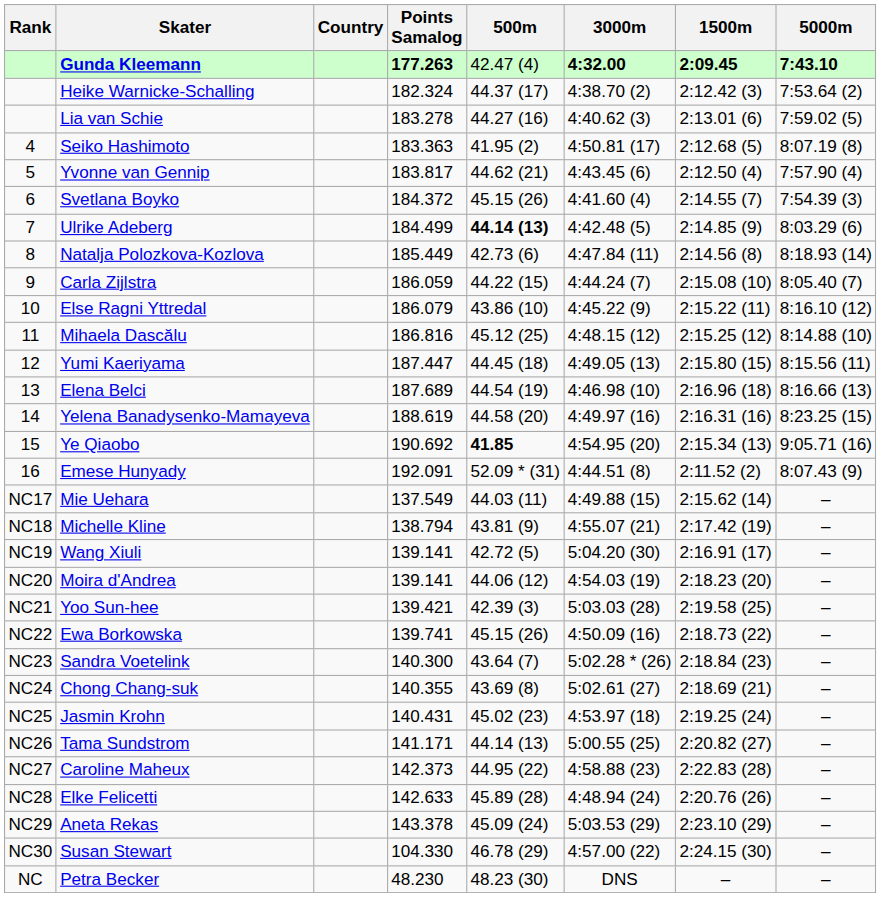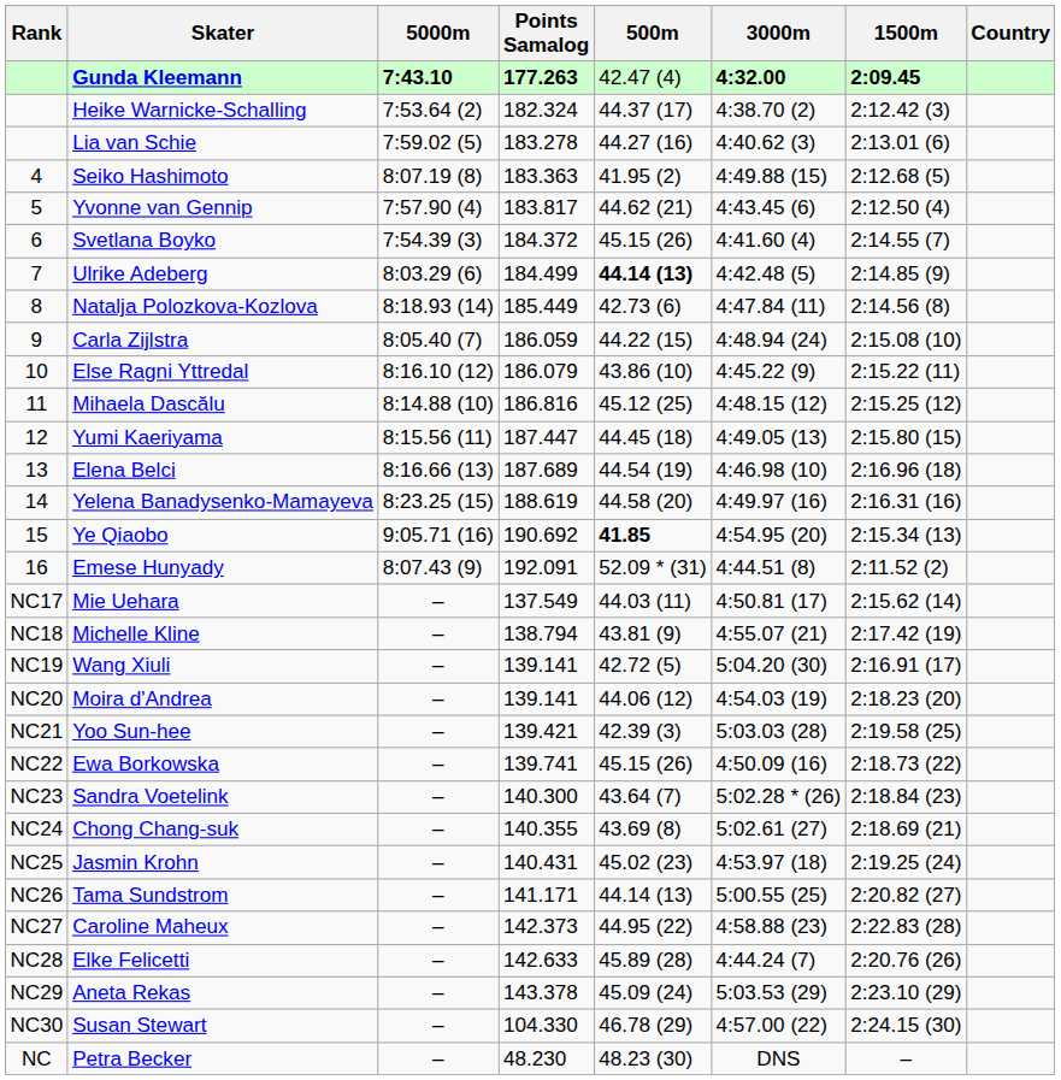 <table class="wikitable sortable" style="text-align:left">
 <tr>
 <th>Rank</th>
 <th>Skater</th>
-<th>Country</th>
+<th>5000m</th>
 <th>Points <br> Samalog</th>
 <th>500m</th>
 <th>3000m</th>
 <th>1500m</th>
-<th>5000m</th>
+<th>Country</th>
 </tr>
 <tr bgcolor=ccffcc>
 <td style="text-align:center"></td>
 <td><strong><a href='#'>Gunda Kleemann</a></strong></td>
-<td></td>
+<td><strong>7:43.10</strong> </td>
 <td><strong>177.263</strong></td>
 <td>42.47 (4)</td>
 <td><strong>4:32.00</strong> </td>
 <td><strong>2:09.45</strong> </td>
-<td><strong>7:43.10</strong> </td>
+<td></td>
 </tr>
 <tr>
 <td style="text-align:center"></td>
 <td><a href='#'>Heike Warnicke-Schalling</a></td>
-<td></td>
+<td>7:53.64 (2)</td>
 <td>182.324</td>
 <td>44.37 (17)</td>
 <td>4:38.70 (2)</td>
 <td>2:12.42 (3)</td>
-<td>7:53.64 (2)</td>
+<td></td>
 </tr>
 <tr>
 <td style="text-align:center"></td>
 <td><a href='#'>Lia van Schie</a></td>
-<td></td>
+<td>7:59.02 (5)</td>
 <td>183.278</td>
 <td>44.27 (16)</td>
 <td>4:40.62 (3)</td>
 <td>2:13.01 (6)</td>
-<td>7:59.02 (5)</td>
+<td></td>
 </tr>
 <tr>
 <td style="text-align:center">4</td>
 <td><a href='#'>Seiko Hashimoto</a></td>
-<td></td>
+<td>8:07.19 (8)</td>
 <td>183.363</td>
 <td>41.95 (2)</td>
-<td>4:50.81 (17)</td>
+<td>4:49.88 (15)</td>
 <td>2:12.68 (5)</td>
-<td>8:07.19 (8)</td>
+<td></td>
 </tr>
 <tr>
 <td style="text-align:center">5</td>
 <td><a href='#'>Yvonne van Gennip</a></td>
-<td></td>
+<td>7:57.90 (4)</td>
 <td>183.817</td>
 <td>44.62 (21)</td>
 <td>4:43.45 (6)</td>
 <td>2:12.50 (4)</td>
-<td>7:57.90 (4)</td>
+<td></td>
 </tr>
 <tr>
 <td style="text-align:center">6</td>
 <td><a href='#'>Svetlana Boyko</a></td>
-<td></td>
+<td>7:54.39 (3)</td>
 <td>184.372</td>
 <td>45.15 (26)</td>
 <td>4:41.60 (4)</td>
 <td>2:14.55 (7)</td>
-<td>7:54.39 (3)</td>
+<td></td>
 </tr>
 <tr>
 <td style="text-align:center">7</td>
 <td><a href='#'>Ulrike Adeberg</a></td>
-<td></td>
+<td>8:03.29 (6)</td>
 <td>184.499</td>
 <td><strong>44.14 (13)</strong></td>
 <td>4:42.48 (5)</td>
 <td>2:14.85 (9)</td>
-<td>8:03.29 (6)</td>
+<td></td>
 </tr>
 <tr>
 <td style="text-align:center">8</td>
 <td><a href='#'>Natalja Polozkova-Kozlova</a></td>
-<td></td>
+<td>8:18.93 (14)</td>
 <td>185.449</td>
 <td>42.73 (6)</td>
 <td>4:47.84 (11)</td>
 <td>2:14.56 (8)</td>
-<td>8:18.93 (14)</td>
+<td></td>
 </tr>
 <tr>
 <td style="text-align:center">9</td>
 <td><a href='#'>Carla Zijlstra</a></td>
-<td></td>
+<td>8:05.40 (7)</td>
 <td>186.059</td>
 <td>44.22 (15)</td>
-<td>4:44.24 (7)</td>
+<td>4:48.94 (24)</td>
 <td>2:15.08 (10)</td>
-<td>8:05.40 (7)</td>
+<td></td>
 </tr>
 <tr>
 <td style="text-align:center">10</td>
 <td><a href='#'>Else Ragni Yttredal</a></td>
-<td></td>
+<td>8:16.10 (12)</td>
 <td>186.079</td>
 <td>43.86 (10)</td>
 <td>4:45.22 (9)</td>
 <td>2:15.22 (11)</td>
-<td>8:16.10 (12)</td>
+<td></td>
 </tr>
 <tr>
 <td style="text-align:center">11</td>
 <td><a href='#'>Mihaela Dascălu</a></td>
-<td></td>
+<td>8:14.88 (10)</td>
 <td>186.816</td>
 <td>45.12 (25)</td>
 <td>4:48.15 (12)</td>
 <td>2:15.25 (12)</td>
-<td>8:14.88 (10)</td>
+<td></td>
 </tr>
 <tr>
 <td style="text-align:center">12</td>
 <td><a href='#'>Yumi Kaeriyama</a></td>
-<td></td>
+<td>8:15.56 (11)</td>
 <td>187.447</td>
 <td>44.45 (18)</td>
 <td>4:49.05 (13)</td>
 <td>2:15.80 (15)</td>
-<td>8:15.56 (11)</td>
+<td></td>
 </tr>
 <tr>
 <td style="text-align:center">13</td>
 <td><a href='#'>Elena Belci</a></td>
-<td></td>
+<td>8:16.66 (13)</td>
 <td>187.689</td>
 <td>44.54 (19)</td>
 <td>4:46.98 (10)</td>
 <td>2:16.96 (18)</td>
-<td>8:16.66 (13)</td>
+<td></td>
 </tr>
 <tr>
 <td style="text-align:center">14</td>
 <td><a href='#'>Yelena Banadysenko-Mamayeva</a></td>
-<td></td>
+<td>8:23.25 (15)</td>
 <td>188.619</td>
 <td>44.58 (20)</td>
 <td>4:49.97 (16)</td>
 <td>2:16.31 (16)</td>
-<td>8:23.25 (15)</td>
+<td></td>
 </tr>
 <tr>
 <td style="text-align:center">15</td>
 <td><a href='#'>Ye Qiaobo</a></td>
-<td></td>
+<td>9:05.71 (16)</td>
 <td>190.692</td>
 <td><strong>41.85</strong> </td>
 <td>4:54.95 (20)</td>
 <td>2:15.34 (13)</td>
-<td>9:05.71 (16)</td>
+<td></td>
 </tr>
 <tr>
 <td style="text-align:center">16</td>
 <td><a href='#'>Emese Hunyady</a></td>
-<td></td>
+<td>8:07.43 (9)</td>
 <td>192.091</td>
 <td>52.09 * (31)</td>
 <td>4:44.51 (8)</td>
 <td>2:11.52 (2)</td>
-<td>8:07.43 (9)</td>
+<td></td>
 </tr>
 <tr>
 <td style="text-align:center">NC17</td>
 <td><a href='#'>Mie Uehara</a></td>
-<td></td>
+<td style="text-align:center">–</td>
 <td>137.549</td>
 <td>44.03 (11)</td>
-<td>4:49.88 (15)</td>
+<td>4:50.81 (17)</td>
 <td>2:15.62 (14)</td>
-<td style="text-align:center">–</td>
+<td></td>
 </tr>
 <tr>
 <td style="text-align:center">NC18</td>
 <td><a href='#'>Michelle Kline</a></td>
-<td></td>
+<td style="text-align:center">–</td>
 <td>138.794</td>
 <td>43.81 (9)</td>
 <td>4:55.07 (21)</td>
 <td>2:17.42 (19)</td>
-<td style="text-align:center">–</td>
+<td></td>
 </tr>
 <tr>
 <td style="text-align:center">NC19</td>
 <td><a href='#'>Wang Xiuli</a></td>
-<td></td>
+<td style="text-align:center">–</td>
 <td>139.141</td>
 <td>42.72 (5)</td>
 <td>5:04.20 (30)</td>
 <td>2:16.91 (17)</td>
-<td style="text-align:center">–</td>
+<td></td>
 </tr>
 <tr>
 <td style="text-align:center">NC20</td>
 <td><a href='#'>Moira d'Andrea</a></td>
-<td></td>
+<td style="text-align:center">–</td>
 <td>139.141</td>
 <td>44.06 (12)</td>
 <td>4:54.03 (19)</td>
 <td>2:18.23 (20)</td>
-<td style="text-align:center">–</td>
+<td></td>
 </tr>
 <tr>
 <td style="text-align:center">NC21</td>
 <td><a href='#'>Yoo Sun-hee</a></td>
-<td></td>
+<td style="text-align:center">–</td>
 <td>139.421</td>
 <td>42.39 (3)</td>
 <td>5:03.03 (28)</td>
 <td>2:19.58 (25)</td>
-<td style="text-align:center">–</td>
+<td></td>
 </tr>
 <tr>
 <td style="text-align:center">NC22</td>
 <td><a href='#'>Ewa Borkowska</a></td>
-<td></td>
+<td style="text-align:center">–</td>
 <td>139.741</td>
 <td>45.15 (26)</td>
 <td>4:50.09 (16)</td>
 <td>2:18.73 (22)</td>
-<td style="text-align:center">–</td>
+<td></td>
 </tr>
 <tr>
 <td style="text-align:center">NC23</td>
 <td><a href='#'>Sandra Voetelink</a></td>
-<td></td>
+<td style="text-align:center">–</td>
 <td>140.300</td>
 <td>43.64 (7)</td>
 <td>5:02.28 * (26)</td>
 <td>2:18.84 (23)</td>
-<td style="text-align:center">–</td>
+<td></td>
 </tr>
 <tr>
 <td style="text-align:center">NC24</td>
 <td><a href='#'>Chong Chang-suk</a></td>
-<td></td>
+<td style="text-align:center">–</td>
 <td>140.355</td>
 <td>43.69 (8)</td>
 <td>5:02.61 (27)</td>
 <td>2:18.69 (21)</td>
-<td style="text-align:center">–</td>
+<td></td>
 </tr>
 <tr>
 <td style="text-align:center">NC25</td>
 <td><a href='#'>Jasmin Krohn</a></td>
-<td></td>
+<td style="text-align:center">–</td>
 <td>140.431</td>
 <td>45.02 (23)</td>
 <td>4:53.97 (18)</td>
 <td>2:19.25 (24)</td>
-<td style="text-align:center">–</td>
+<td></td>
 </tr>
 <tr>
 <td style="text-align:center">NC26</td>
 <td><a href='#'>Tama Sundstrom</a></td>
-<td></td>
+<td style="text-align:center">–</td>
 <td>141.171</td>
 <td>44.14 (13)</td>
 <td>5:00.55 (25)</td>
 <td>2:20.82 (27)</td>
-<td style="text-align:center">–</td>
+<td></td>
 </tr>
 <tr>
 <td style="text-align:center">NC27</td>
 <td><a href='#'>Caroline Maheux</a></td>
-<td></td>
+<td style="text-align:center">–</td>
 <td>142.373</td>
 <td>44.95 (22)</td>
 <td>4:58.88 (23)</td>
 <td>2:22.83 (28)</td>
-<td style="text-align:center">–</td>
+<td></td>
 </tr>
 <tr>
 <td style="text-align:center">NC28</td>
 <td><a href='#'>Elke Felicetti</a></td>
-<td></td>
+<td style="text-align:center">–</td>
 <td>142.633</td>
 <td>45.89 (28)</td>
-<td>4:48.94 (24)</td>
+<td>4:44.24 (7)</td>
 <td>2:20.76 (26)</td>
-<td style="text-align:center">–</td>
+<td></td>
 </tr>
 <tr>
 <td style="text-align:center">NC29</td>
 <td><a href='#'>Aneta Rekas</a></td>
-<td></td>
+<td style="text-align:center">–</td>
 <td>143.378</td>
 <td>45.09 (24)</td>
 <td>5:03.53 (29)</td>
 <td>2:23.10 (29)</td>
-<td style="text-align:center">–</td>
+<td></td>
 </tr>
 <tr>
 <td style="text-align:center">NC30</td>
 <td><a href='#'>Susan Stewart</a></td>
-<td></td>
+<td style="text-align:center">–</td>
 <td>104.330</td>
 <td>46.78 (29)</td>
 <td>4:57.00 (22)</td>
 <td>2:24.15 (30)</td>
-<td style="text-align:center">–</td>
+<td></td>
 </tr>
 <tr>
 <td style="text-align:center">NC</td>
 <td><a href='#'>Petra Becker</a></td>
-<td></td>
+<td style="text-align:center">–</td>
 <td>48.230</td>
 <td>48.23 (30)</td>
 <td style="text-align:center">DNS</td>
 <td style="text-align:center">–</td>
-<td style="text-align:center">–</td>
+<td></td>
 </tr>
 </table>
